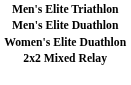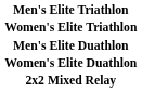 <table>
 <tr>
 <td style="text-align:center;"><strong>Men's Elite Triathlon</strong></td>
+<td></td>
+<td></td>
+<td></td>
+</tr>
+<tr>
+<td style="text-align:center;"><strong>Women's Elite Triathlon</strong></td>
 <td></td>
 <td></td>
 <td></td>
 </tr>
 <tr>
 <td style="text-align:center;"><strong>Men's Elite Duathlon</strong></td>
 <td></td>
 <td></td>
 <td></td>
 </tr>
 <tr>
 <td style="text-align:center;"><strong>Women's Elite Duathlon</strong></td>
 <td></td>
 <td></td>
 <td></td>
 </tr>
 <tr>
 <td style="text-align:center;"><strong>2x2 Mixed Relay</strong></td>
 <td></td>
 <td></td>
 <td></td>
 </tr>
 </table>
